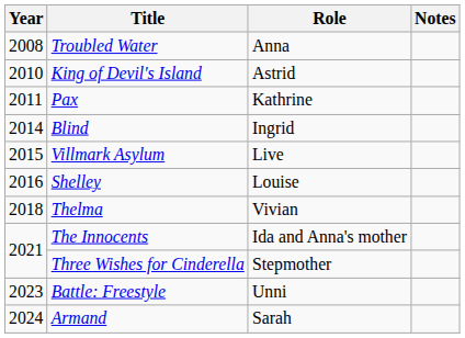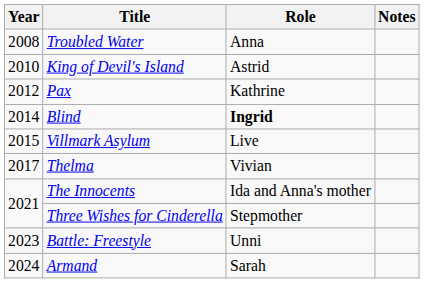 <table class="wikitable sortable">
 <tr>
 <th>Year</th>
 <th>Title</th>
 <th>Role</th>
 <th class="unsortable">Notes</th>
 </tr>
 <tr>
 <td>2008</td>
 <td><em><a href='#'>Troubled Water</a></em></td>
 <td>Anna</td>
 <td></td>
 </tr>
 <tr>
 <td>2010</td>
 <td><em><a href='#'>King of Devil's Island</a></em></td>
 <td>Astrid</td>
 <td></td>
 </tr>
 <tr>
-<td>2011</td>
+<td>2012</td>
 <td><em><a href='#'>Pax</a></em></td>
 <td>Kathrine</td>
 <td></td>
 </tr>
 <tr>
 <td>2014</td>
 <td><em><a href='#'>Blind</a></em></td>
-<td>Ingrid</td>
+<td><strong>Ingrid</strong></td>
 <td></td>
 </tr>
 <tr>
 <td>2015</td>
 <td><em><a href='#'>Villmark Asylum</a></em></td>
 <td>Live</td>
 <td></td>
 </tr>
 <tr>
-<td>2016</td>
-<td><em><a href='#'>Shelley</a></em></td>
-<td>Louise</td>
-<td></td>
-</tr>
-<tr>
-<td>2018</td>
+<td>2017</td>
 <td><em><a href='#'>Thelma</a></em></td>
 <td>Vivian</td>
 <td></td>
 </tr>
 <tr>
 <td rowspan=2>2021</td>
 <td><em><a href='#'>The Innocents</a></em></td>
 <td>Ida and Anna's mother</td>
 <td></td>
 </tr>
 <tr>
 <td><em><a href='#'>Three Wishes for Cinderella</a></em></td>
 <td>Stepmother</td>
 <td></td>
 </tr>
 <tr>
 <td>2023</td>
 <td><em><a href='#'>Battle: Freestyle</a></em></td>
 <td>Unni</td>
 <td></td>
 </tr>
 <tr>
 <td>2024</td>
 <td><em><a href='#'>Armand</a></em></td>
 <td>Sarah</td>
 <td></td>
 </tr>
 </table>
